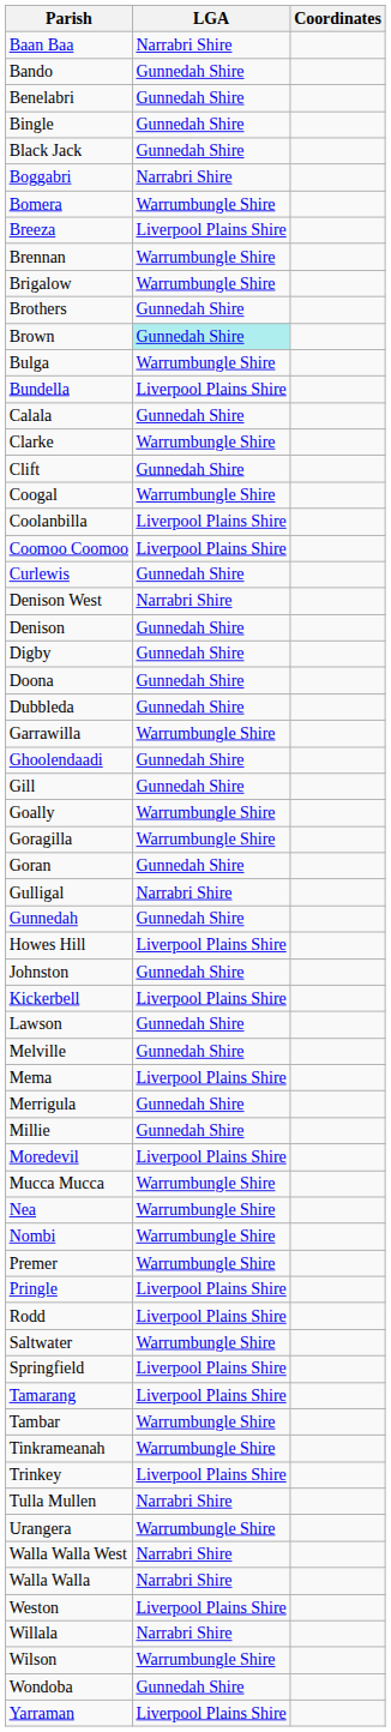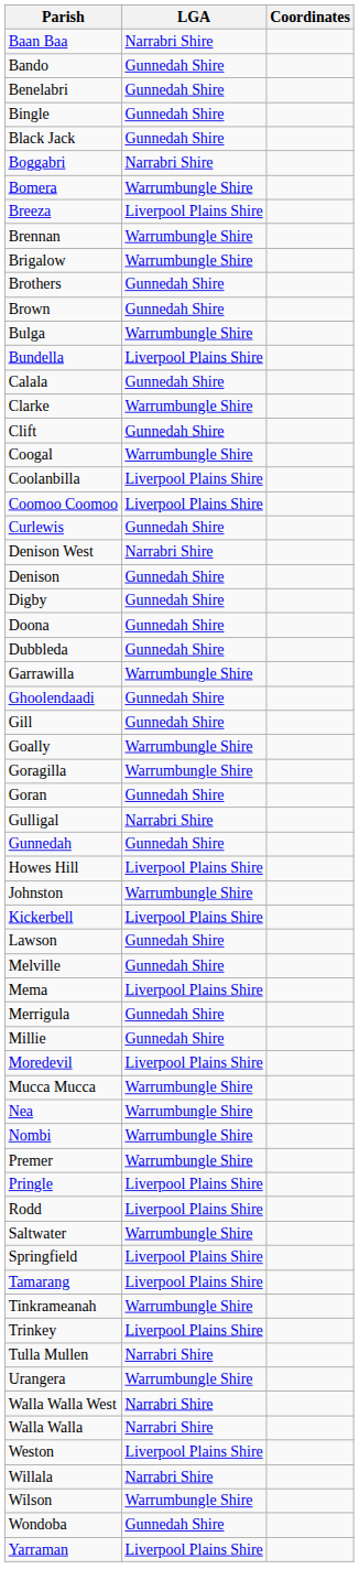 <table class="wikitable sortable">
 <tr>
 <th>Parish</th>
 <th>LGA</th>
 <th>Coordinates</th>
 </tr>
 <tr>
 <td><a href='#'>Baan Baa</a></td>
 <td><a href='#'>Narrabri Shire</a></td>
 <td></td>
 </tr>
 <tr>
 <td>Bando</td>
 <td><a href='#'>Gunnedah Shire</a></td>
 <td></td>
 </tr>
 <tr>
 <td>Benelabri</td>
 <td><a href='#'>Gunnedah Shire</a></td>
 <td></td>
 </tr>
 <tr>
 <td>Bingle</td>
 <td><a href='#'>Gunnedah Shire</a></td>
 <td></td>
 </tr>
 <tr>
 <td>Black Jack</td>
 <td><a href='#'>Gunnedah Shire</a></td>
 <td></td>
 </tr>
 <tr>
 <td><a href='#'>Boggabri</a></td>
 <td><a href='#'>Narrabri Shire</a></td>
 <td></td>
 </tr>
 <tr>
 <td><a href='#'>Bomera</a></td>
 <td><a href='#'>Warrumbungle Shire</a></td>
 <td></td>
 </tr>
 <tr>
 <td><a href='#'>Breeza</a></td>
 <td><a href='#'>Liverpool Plains Shire</a></td>
 <td></td>
 </tr>
 <tr>
 <td>Brennan</td>
 <td><a href='#'>Warrumbungle Shire</a></td>
 <td></td>
 </tr>
 <tr>
 <td>Brigalow</td>
 <td><a href='#'>Warrumbungle Shire</a></td>
 <td></td>
 </tr>
 <tr>
 <td>Brothers</td>
 <td><a href='#'>Gunnedah Shire</a></td>
 <td></td>
 </tr>
 <tr>
 <td>Brown</td>
-<td style="background: paleturquoise;"><a href='#'>Gunnedah Shire</a></td>
+<td><a href='#'>Gunnedah Shire</a></td>
 <td></td>
 </tr>
 <tr>
 <td>Bulga</td>
 <td><a href='#'>Warrumbungle Shire</a></td>
 <td></td>
 </tr>
 <tr>
 <td><a href='#'>Bundella</a></td>
 <td><a href='#'>Liverpool Plains Shire</a></td>
 <td></td>
 </tr>
 <tr>
 <td>Calala</td>
 <td><a href='#'>Gunnedah Shire</a></td>
 <td></td>
 </tr>
 <tr>
 <td>Clarke</td>
 <td><a href='#'>Warrumbungle Shire</a></td>
 <td></td>
 </tr>
 <tr>
 <td>Clift</td>
 <td><a href='#'>Gunnedah Shire</a></td>
 <td></td>
 </tr>
 <tr>
 <td>Coogal</td>
 <td><a href='#'>Warrumbungle Shire</a></td>
 <td></td>
 </tr>
 <tr>
 <td>Coolanbilla</td>
 <td><a href='#'>Liverpool Plains Shire</a></td>
 <td></td>
 </tr>
 <tr>
 <td><a href='#'>Coomoo Coomoo</a></td>
 <td><a href='#'>Liverpool Plains Shire</a></td>
 <td></td>
 </tr>
 <tr>
 <td><a href='#'>Curlewis</a></td>
 <td><a href='#'>Gunnedah Shire</a></td>
 <td></td>
 </tr>
 <tr>
 <td>Denison West</td>
 <td><a href='#'>Narrabri Shire</a></td>
 <td></td>
 </tr>
 <tr>
 <td>Denison</td>
 <td><a href='#'>Gunnedah Shire</a></td>
 <td></td>
 </tr>
 <tr>
 <td>Digby</td>
 <td><a href='#'>Gunnedah Shire</a></td>
 <td></td>
 </tr>
 <tr>
 <td>Doona</td>
 <td><a href='#'>Gunnedah Shire</a></td>
 <td></td>
 </tr>
 <tr>
 <td>Dubbleda</td>
 <td><a href='#'>Gunnedah Shire</a></td>
 <td></td>
 </tr>
 <tr>
 <td>Garrawilla</td>
 <td><a href='#'>Warrumbungle Shire</a></td>
 <td></td>
 </tr>
 <tr>
 <td><a href='#'>Ghoolendaadi</a></td>
 <td><a href='#'>Gunnedah Shire</a></td>
 <td></td>
 </tr>
 <tr>
 <td>Gill</td>
 <td><a href='#'>Gunnedah Shire</a></td>
 <td></td>
 </tr>
 <tr>
 <td>Goally</td>
 <td><a href='#'>Warrumbungle Shire</a></td>
 <td></td>
 </tr>
 <tr>
 <td>Goragilla</td>
 <td><a href='#'>Warrumbungle Shire</a></td>
 <td></td>
 </tr>
 <tr>
 <td>Goran</td>
 <td><a href='#'>Gunnedah Shire</a></td>
 <td></td>
 </tr>
 <tr>
 <td>Gulligal</td>
 <td><a href='#'>Narrabri Shire</a></td>
 <td></td>
 </tr>
 <tr>
 <td><a href='#'>Gunnedah</a></td>
 <td><a href='#'>Gunnedah Shire</a></td>
 <td></td>
 </tr>
 <tr>
 <td>Howes Hill</td>
 <td><a href='#'>Liverpool Plains Shire</a></td>
 <td></td>
 </tr>
 <tr>
 <td>Johnston</td>
-<td><a href='#'>Gunnedah Shire</a></td>
+<td><a href='#'>Warrumbungle Shire</a></td>
 <td></td>
 </tr>
 <tr>
 <td><a href='#'>Kickerbell</a></td>
 <td><a href='#'>Liverpool Plains Shire</a></td>
 <td></td>
 </tr>
 <tr>
 <td>Lawson</td>
 <td><a href='#'>Gunnedah Shire</a></td>
 <td></td>
 </tr>
 <tr>
 <td>Melville</td>
 <td><a href='#'>Gunnedah Shire</a></td>
 <td></td>
 </tr>
 <tr>
 <td>Mema</td>
 <td><a href='#'>Liverpool Plains Shire</a></td>
 <td></td>
 </tr>
 <tr>
 <td>Merrigula</td>
 <td><a href='#'>Gunnedah Shire</a></td>
 <td></td>
 </tr>
 <tr>
 <td>Millie</td>
 <td><a href='#'>Gunnedah Shire</a></td>
 <td></td>
 </tr>
 <tr>
 <td><a href='#'>Moredevil</a></td>
 <td><a href='#'>Liverpool Plains Shire</a></td>
 <td></td>
 </tr>
 <tr>
 <td>Mucca Mucca</td>
 <td><a href='#'>Warrumbungle Shire</a></td>
 <td></td>
 </tr>
 <tr>
 <td><a href='#'>Nea</a></td>
 <td><a href='#'>Warrumbungle Shire</a></td>
 <td></td>
 </tr>
 <tr>
 <td><a href='#'>Nombi</a></td>
 <td><a href='#'>Warrumbungle Shire</a></td>
 <td></td>
 </tr>
 <tr>
 <td>Premer</td>
 <td><a href='#'>Warrumbungle Shire</a></td>
 <td></td>
 </tr>
 <tr>
 <td><a href='#'>Pringle</a></td>
 <td><a href='#'>Liverpool Plains Shire</a></td>
 <td></td>
 </tr>
 <tr>
 <td>Rodd</td>
 <td><a href='#'>Liverpool Plains Shire</a></td>
 <td></td>
 </tr>
 <tr>
 <td>Saltwater</td>
 <td><a href='#'>Warrumbungle Shire</a></td>
 <td></td>
 </tr>
 <tr>
 <td>Springfield</td>
 <td><a href='#'>Liverpool Plains Shire</a></td>
 <td></td>
 </tr>
 <tr>
 <td><a href='#'>Tamarang</a></td>
 <td><a href='#'>Liverpool Plains Shire</a></td>
 <td></td>
 </tr>
 <tr>
-<td>Tambar</td>
-<td><a href='#'>Warrumbungle Shire</a></td>
-<td></td>
-</tr>
-<tr>
 <td>Tinkrameanah</td>
 <td><a href='#'>Warrumbungle Shire</a></td>
 <td></td>
 </tr>
 <tr>
 <td>Trinkey</td>
 <td><a href='#'>Liverpool Plains Shire</a></td>
 <td></td>
 </tr>
 <tr>
 <td>Tulla Mullen</td>
 <td><a href='#'>Narrabri Shire</a></td>
 <td></td>
 </tr>
 <tr>
 <td>Urangera</td>
 <td><a href='#'>Warrumbungle Shire</a></td>
 <td></td>
 </tr>
 <tr>
 <td>Walla Walla West</td>
 <td><a href='#'>Narrabri Shire</a></td>
 <td></td>
 </tr>
 <tr>
 <td>Walla Walla</td>
 <td><a href='#'>Narrabri Shire</a></td>
 <td></td>
 </tr>
 <tr>
 <td>Weston</td>
 <td><a href='#'>Liverpool Plains Shire</a></td>
 <td></td>
 </tr>
 <tr>
 <td>Willala</td>
 <td><a href='#'>Narrabri Shire</a></td>
 <td></td>
 </tr>
 <tr>
 <td>Wilson</td>
 <td><a href='#'>Warrumbungle Shire</a></td>
 <td></td>
 </tr>
 <tr>
 <td>Wondoba</td>
 <td><a href='#'>Gunnedah Shire</a></td>
 <td></td>
 </tr>
 <tr>
 <td><a href='#'>Yarraman</a></td>
 <td><a href='#'>Liverpool Plains Shire</a></td>
 <td></td>
 </tr>
 </table>
